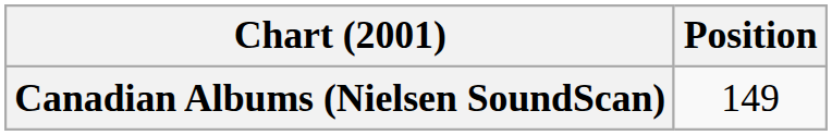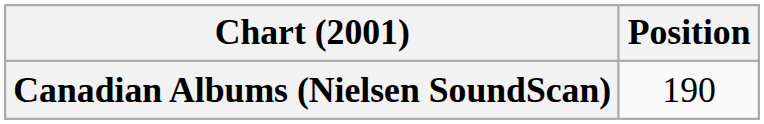 <table class="wikitable plainrowheaders" style="text-align:center">
 <tr>
 <th scope="col">Chart (2001)</th>
 <th scope="col">Position</th>
 </tr>
 <tr>
 <th scope="row">Canadian Albums (Nielsen SoundScan)</th>
-<td>149</td>
+<td>190</td>
 </tr>
 </table>
